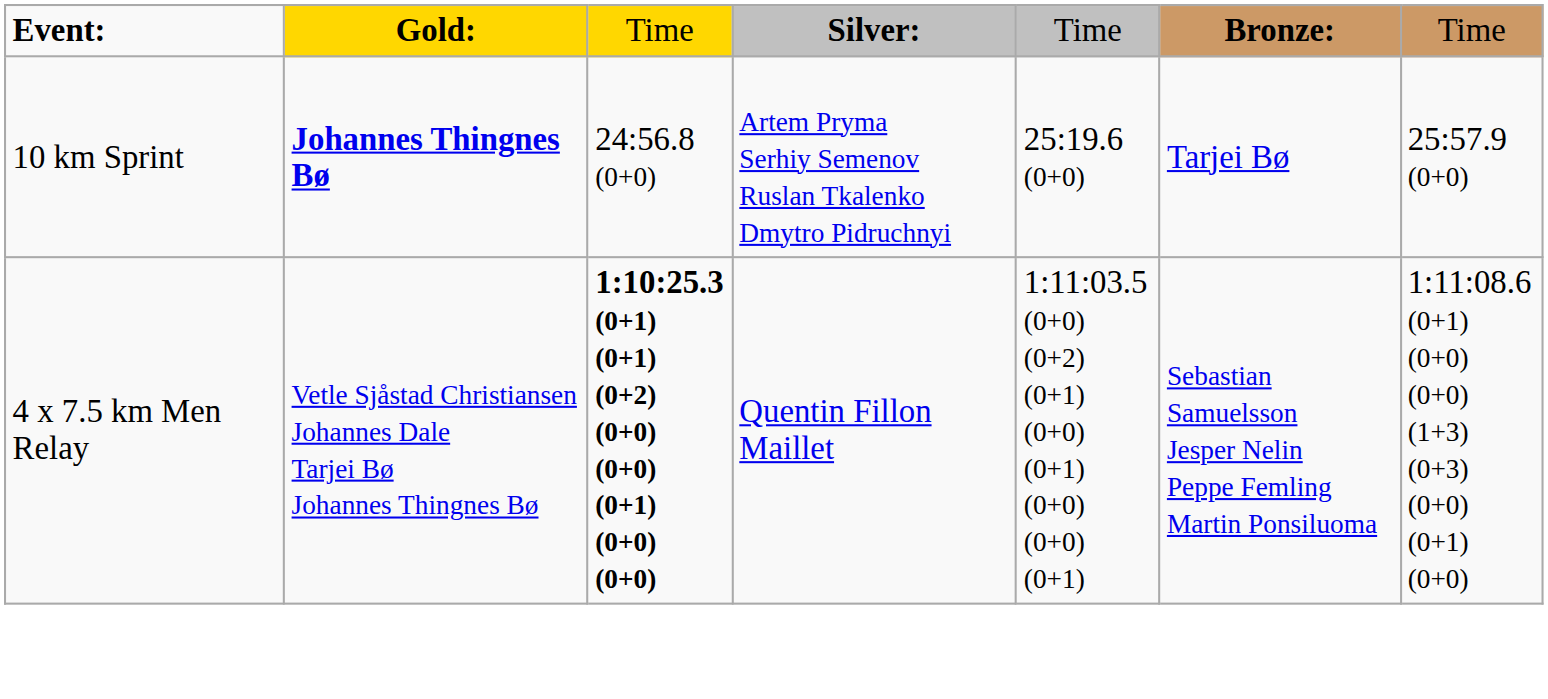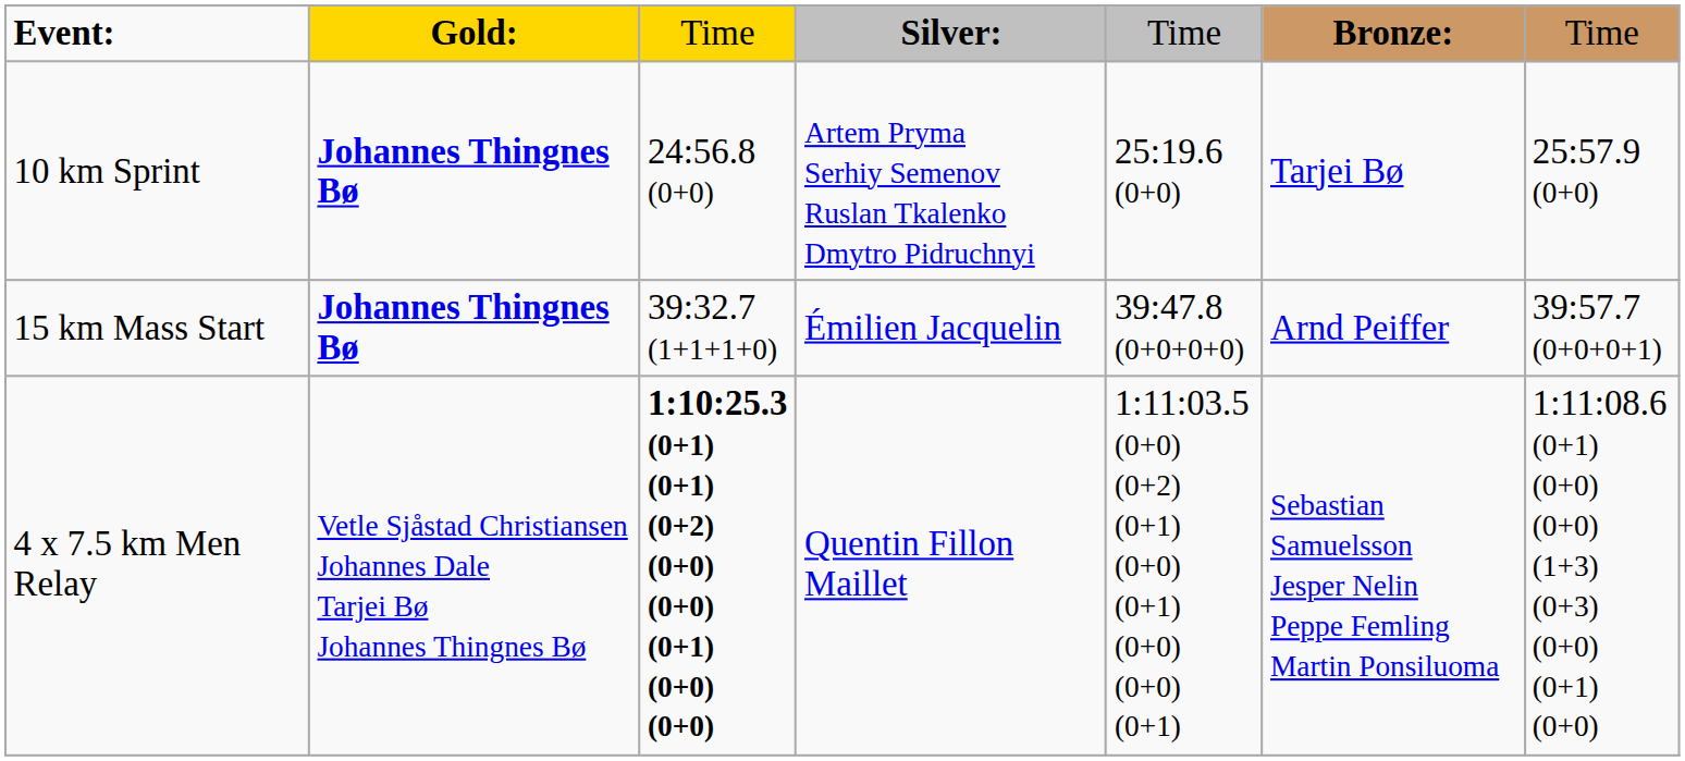 <table class="wikitable" width=85%>
 <tr>
 <td><strong>Event:</strong></td>
 <td style="text-align:center;background-color:gold;"><strong>Gold:</strong></td>
 <td style="text-align:center;background-color:gold;">Time</td>
 <td style="text-align:center;background-color:silver;"><strong>Silver:</strong></td>
 <td style="text-align:center;background-color:silver;">Time</td>
 <td style="text-align:center;background-color:#CC9966;"><strong>Bronze:</strong></td>
 <td style="text-align:center;background-color:#CC9966;">Time</td>
 </tr>
 <tr>
 <td>10 km Sprint</td>
 <td><strong><a href='#'>Johannes Thingnes Bø</a></strong><br><small></small></td>
 <td>24:56.8<br><small>(0+0)</small></td>
 <td><br><small><a href='#'>Artem Pryma</a><br><a href='#'>Serhiy Semenov</a><br><a href='#'>Ruslan Tkalenko</a><br><a href='#'>Dmytro Pidruchnyi</a></small></td>
 <td>25:19.6<br><small>(0+0)</small></td>
 <td><a href='#'>Tarjei Bø</a><br><small></small></td>
 <td>25:57.9<br><small>(0+0)</small></td>
 </tr>
 <tr>
+<td>15 km Mass Start</td>
+<td><strong><a href='#'>Johannes Thingnes Bø</a></strong><br><small></small></td>
+<td>39:32.7<br><small>(1+1+1+0)</small></td>
+<td><a href='#'>Émilien Jacquelin</a><br><small></small></td>
+<td>39:47.8<br><small>(0+0+0+0)</small></td>
+<td><a href='#'>Arnd Peiffer</a><br><small></small></td>
+<td>39:57.7<br><small>(0+0+0+1)</small></td>
+</tr>
+<tr>
 <td>4 x 7.5 km Men Relay</td>
 <td><strong></strong><br><small><a href='#'>Vetle Sjåstad Christiansen</a><br><a href='#'>Johannes Dale</a><br><a href='#'>Tarjei Bø</a><br><a href='#'>Johannes Thingnes Bø</a></small></td>
 <td><strong>1:10:25.3<br><small>(0+1) (0+1)<br>(0+2) (0+0)<br>(0+0) (0+1)<br>(0+0) (0+0)</small></strong></td>
 <td><a href='#'>Quentin Fillon Maillet</a><br><small></small></td>
 <td>1:11:03.5<br><small>(0+0) (0+2)<br>(0+1) (0+0)<br>(0+1) (0+0)<br>(0+0) (0+1)</small></td>
 <td><br><small><a href='#'>Sebastian Samuelsson</a><br><a href='#'>Jesper Nelin</a><br><a href='#'>Peppe Femling</a><br><a href='#'>Martin Ponsiluoma</a></small></td>
 <td>1:11:08.6<br><small>(0+1) (0+0)<br>(0+0) (1+3)<br>(0+3) (0+0)<br>(0+1) (0+0)</small></td>
 </tr>
 </table>
